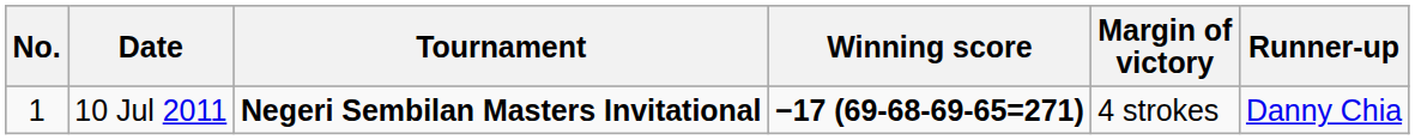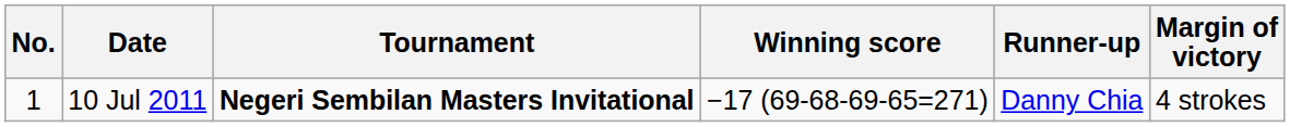 <table class="wikitable" style="font-size:95%;">
 <tr>
 <th>No.</th>
 <th>Date</th>
 <th>Tournament</th>
 <th>Winning score</th>
+<th>Runner-up</th>
 <th>Margin of<br>victory</th>
-<th>Runner-up</th>
 </tr>
 <tr>
 <td align=center>1</td>
 <td align=right>10 Jul <a href='#'>2011</a></td>
 <td><strong>Negeri Sembilan Masters Invitational</strong></td>
-<td><strong>−17 (69-68-69-65=271)</strong></td>
+<td>−17 (69-68-69-65=271)</td>
+<td> <a href='#'>Danny Chia</a></td>
 <td>4 strokes</td>
-<td> <a href='#'>Danny Chia</a></td>
 </tr>
 </table>
